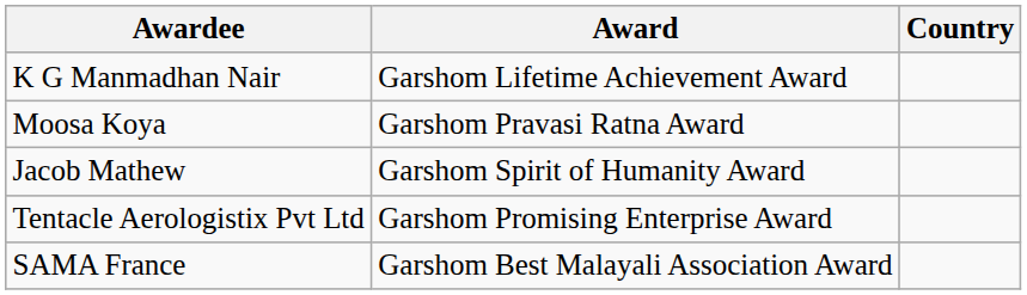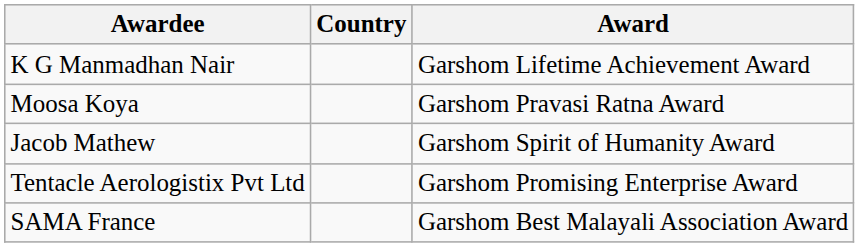 <table class="wikitable">
 <tr>
 <th>Awardee</th>
+<th>Country</th>
 <th>Award</th>
-<th>Country</th>
 </tr>
 <tr>
 <td>K G Manmadhan Nair </td>
+<td></td>
 <td>Garshom Lifetime Achievement Award</td>
-<td></td>
 </tr>
 <tr>
 <td>Moosa Koya </td>
+<td></td>
 <td>Garshom Pravasi Ratna Award</td>
-<td></td>
 </tr>
 <tr>
 <td>Jacob Mathew </td>
+<td></td>
 <td>Garshom Spirit of Humanity Award</td>
-<td></td>
 </tr>
 <tr>
 <td>Tentacle Aerologistix Pvt Ltd </td>
+<td></td>
 <td>Garshom Promising Enterprise Award</td>
-<td></td>
 </tr>
 <tr>
 <td>SAMA France </td>
+<td></td>
 <td>Garshom Best Malayali Association Award</td>
-<td></td>
 </tr>
 </table>
